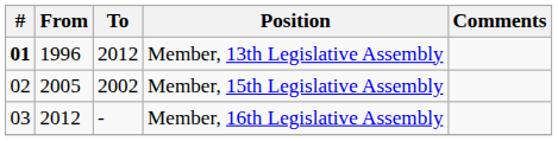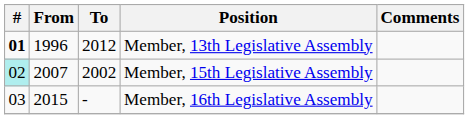 <table class="wikitable sortable">
 <tr>
 <th>#</th>
 <th>From</th>
 <th>To</th>
 <th>Position</th>
 <th>Comments</th>
 </tr>
 <tr>
 <td><strong>01</strong></td>
 <td>1996</td>
 <td>2012</td>
 <td>Member, <a href='#'>13th Legislative Assembly</a></td>
 <td></td>
 </tr>
 <tr>
-<td>02</td>
-<td>2005</td>
+<td style="background: paleturquoise;">02</td>
+<td>2007</td>
 <td>2002</td>
 <td>Member, <a href='#'>15th Legislative Assembly</a></td>
 <td></td>
 </tr>
 <tr>
 <td>03</td>
-<td>2012</td>
+<td>2015</td>
 <td>-</td>
 <td>Member, <a href='#'>16th Legislative Assembly</a></td>
 <td></td>
 </tr>
 <tr>
 </tr>
 </table>
